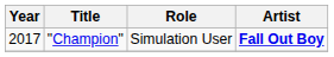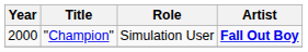 <table class="wikitable sortable">
 <tr>
 <th scope="col">Year</th>
 <th scope="col">Title</th>
 <th scope="col">Role</th>
 <th scope="col">Artist</th>
 </tr>
 <tr>
-<td>2017</td>
+<td>2000</td>
 <td>"<a href='#'>Champion</a>"</td>
 <td>Simulation User</td>
 <td><strong><a href='#'>Fall Out Boy</a></strong></td>
 </tr>
 <tr>
 </tr>
 </table>
